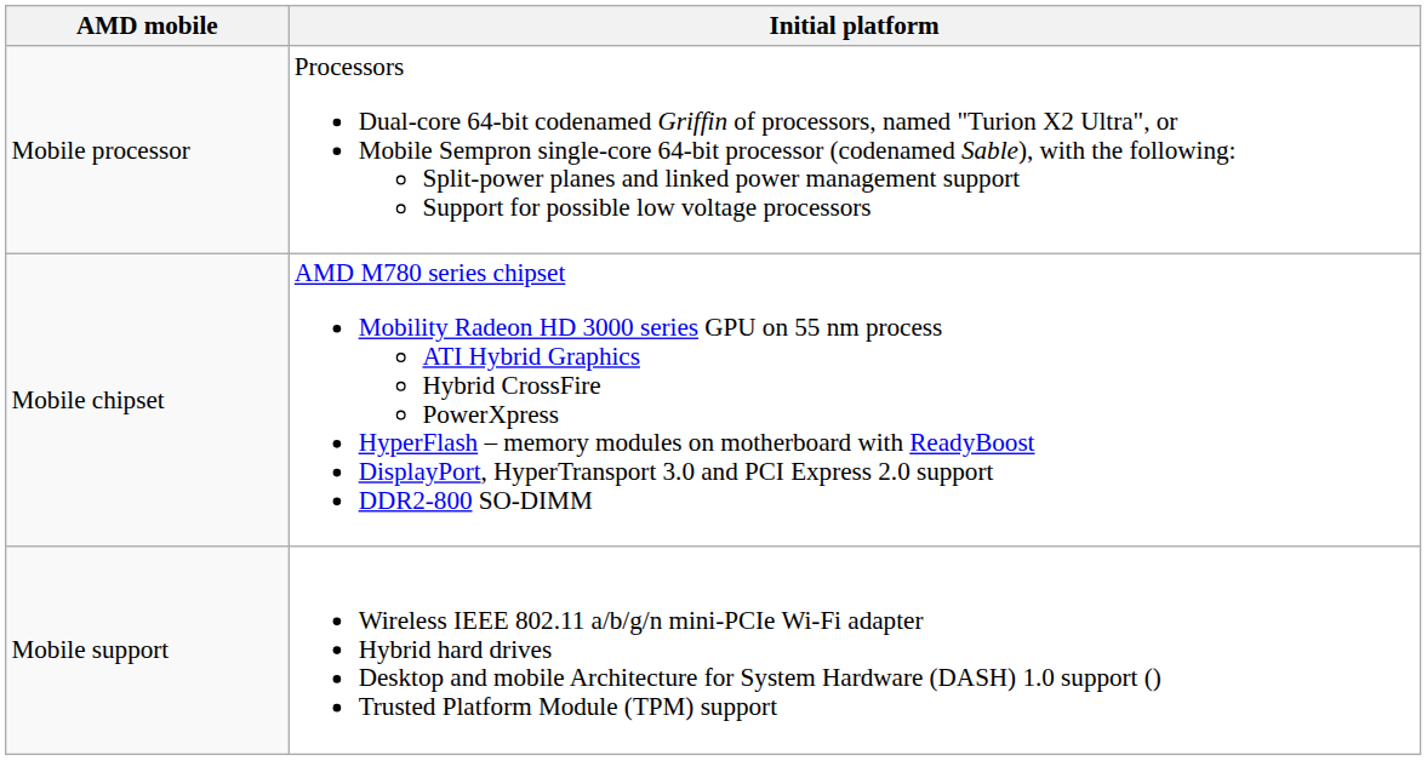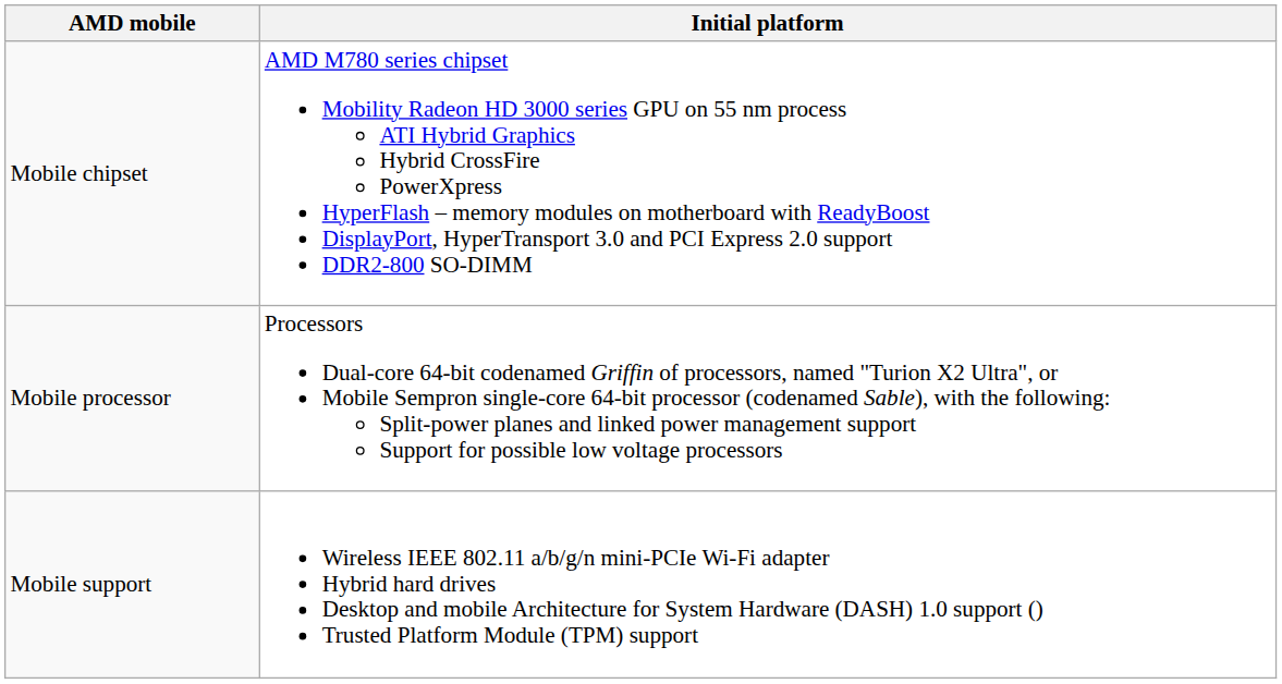 <table class="wikitable" style="width:70%;">
 <tr>
 <th style="width:20%;">AMD mobile</th>
 <th>Initial platform</th>
 </tr>
 <tr>
+<td>Mobile chipset</td>
+<td style="background:white"><a href='#'>AMD M780 series chipset</a><br><ul><li><a href='#'>Mobility Radeon HD 3000 series</a> GPU on 55 nm process<ul><li><a href='#'>ATI Hybrid Graphics</a></li><li>Hybrid CrossFire</li><li>PowerXpress</li></ul></li><li><a href='#'>HyperFlash</a> – memory modules on motherboard with <a href='#'>ReadyBoost</a></li><li><a href='#'>DisplayPort</a>, HyperTransport 3.0 and PCI Express 2.0 support</li><li><a href='#'>DDR2-800</a> SO-DIMM</li></ul></td>
+</tr>
+<tr>
 <td>Mobile processor</td>
 <td style="background:white">Processors<br><ul><li>Dual-core 64-bit codenamed <em>Griffin</em> of processors, named "Turion X2 Ultra", or</li><li>Mobile Sempron single-core 64-bit processor (codenamed <em>Sable</em>), with the following:<ul><li>Split-power planes and linked power management support</li><li>Support for possible low voltage processors</li></ul></li></ul></td>
-</tr>
-<tr>
-<td>Mobile chipset</td>
-<td style="background:white"><a href='#'>AMD M780 series chipset</a><br><ul><li><a href='#'>Mobility Radeon HD 3000 series</a> GPU on 55 nm process<ul><li><a href='#'>ATI Hybrid Graphics</a></li><li>Hybrid CrossFire</li><li>PowerXpress</li></ul></li><li><a href='#'>HyperFlash</a> – memory modules on motherboard with <a href='#'>ReadyBoost</a></li><li><a href='#'>DisplayPort</a>, HyperTransport 3.0 and PCI Express 2.0 support</li><li><a href='#'>DDR2-800</a> SO-DIMM</li></ul></td>
 </tr>
 <tr>
 <td>Mobile support</td>
 <td style="background:white"><br><ul><li>Wireless IEEE 802.11 a/b/g/n mini-PCIe Wi-Fi adapter</li><li>Hybrid hard drives</li><li>Desktop and mobile Architecture for System Hardware (DASH) 1.0 support ()</li><li>Trusted Platform Module (TPM) support</li></ul></td>
 </tr>
 </table>
